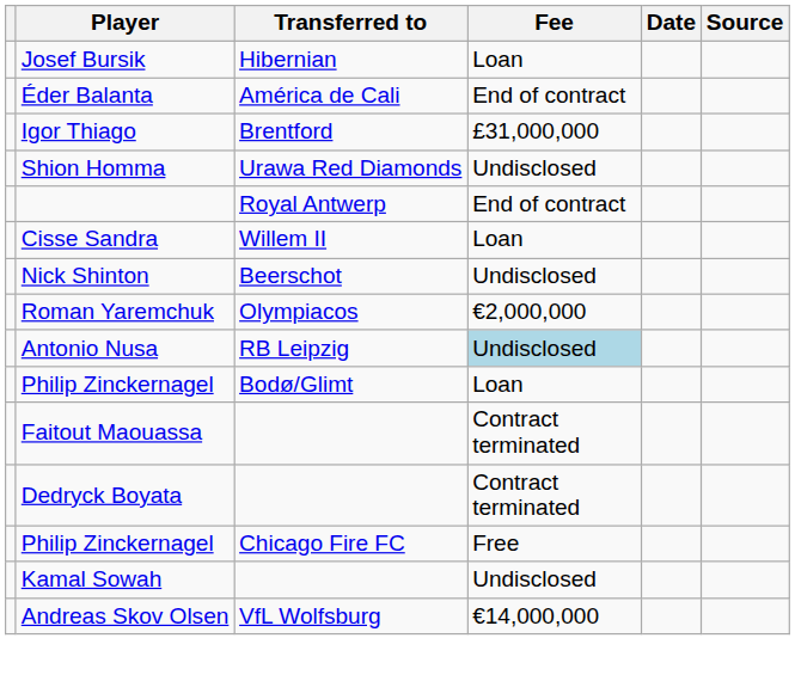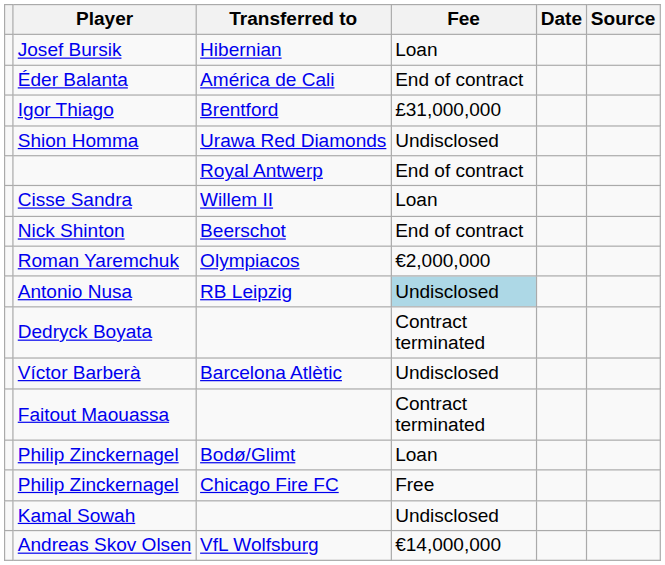 <table class="wikitable plainrowheaders sortable">
 <tr>
 <th></th>
 <th scope="col">Player</th>
 <th>Transferred to</th>
 <th style="width: 115px;">Fee</th>
 <th scope="col">Date</th>
 <th scope="col">Source</th>
 </tr>
 <tr>
 <td align="center"></td>
 <td> <a href='#'>Josef Bursik</a></td>
 <td> <a href='#'>Hibernian</a></td>
 <td>Loan</td>
 <td></td>
 <td></td>
 </tr>
 <tr>
 <td align="center"></td>
 <td> <a href='#'>Éder Balanta</a></td>
 <td> <a href='#'>América de Cali</a></td>
 <td>End of contract</td>
 <td></td>
 <td></td>
 </tr>
 <tr>
 <td align="center"></td>
 <td> <a href='#'>Igor Thiago</a></td>
 <td> <a href='#'>Brentford</a></td>
 <td>£31,000,000</td>
 <td></td>
 <td></td>
 </tr>
 <tr>
 <td align="center"></td>
 <td> <a href='#'>Shion Homma</a></td>
 <td> <a href='#'>Urawa Red Diamonds</a></td>
 <td>Undisclosed</td>
 <td></td>
 <td></td>
 </tr>
 <tr>
 <td align="center"></td>
 <td></td>
 <td> <a href='#'>Royal Antwerp</a></td>
 <td>End of contract</td>
 <td></td>
 <td></td>
 </tr>
 <tr>
 <td align="center"></td>
 <td> <a href='#'>Cisse Sandra</a></td>
 <td> <a href='#'>Willem II</a></td>
 <td>Loan</td>
 <td></td>
 <td></td>
 </tr>
 <tr>
 <td align="center"></td>
 <td> <a href='#'>Nick Shinton</a></td>
 <td> <a href='#'>Beerschot</a></td>
-<td>Undisclosed</td>
+<td>End of contract</td>
 <td></td>
 <td></td>
 </tr>
 <tr>
 <td align="center"></td>
 <td> <a href='#'>Roman Yaremchuk</a></td>
 <td> <a href='#'>Olympiacos</a></td>
 <td>€2,000,000</td>
 <td></td>
 <td></td>
 </tr>
 <tr>
 <td align="center"></td>
 <td> <a href='#'>Antonio Nusa</a></td>
 <td> <a href='#'>RB Leipzig</a></td>
 <td style="background: lightblue;">Undisclosed</td>
 <td></td>
 <td></td>
 </tr>
 <tr>
 <td align="center"></td>
-<td> <a href='#'>Philip Zinckernagel</a></td>
-<td> <a href='#'>Bodø/Glimt</a></td>
-<td>Loan</td>
+<td> <a href='#'>Dedryck Boyata</a></td>
+<td></td>
+<td>Contract terminated</td>
+<td></td>
+<td></td>
+</tr>
+<tr>
+<td align="center"></td>
+<td> <a href='#'>Víctor Barberà</a></td>
+<td> <a href='#'>Barcelona Atlètic</a></td>
+<td>Undisclosed</td>
 <td></td>
 <td></td>
 </tr>
 <tr>
 <td align="center"></td>
 <td> <a href='#'>Faitout Maouassa</a></td>
 <td></td>
 <td>Contract terminated</td>
 <td></td>
 <td></td>
 </tr>
 <tr>
 <td align="center"></td>
-<td> <a href='#'>Dedryck Boyata</a></td>
-<td></td>
-<td>Contract terminated</td>
+<td> <a href='#'>Philip Zinckernagel</a></td>
+<td> <a href='#'>Bodø/Glimt</a></td>
+<td>Loan</td>
 <td></td>
 <td></td>
 </tr>
 <tr>
 <td align="center"></td>
 <td> <a href='#'>Philip Zinckernagel</a></td>
 <td> <a href='#'>Chicago Fire FC</a></td>
 <td>Free</td>
 <td></td>
 <td></td>
 </tr>
 <tr>
 <td align="center"></td>
 <td> <a href='#'>Kamal Sowah</a></td>
 <td></td>
 <td>Undisclosed</td>
 <td></td>
 <td></td>
 </tr>
 <tr>
 <td align="center"></td>
 <td> <a href='#'>Andreas Skov Olsen</a></td>
 <td> <a href='#'>VfL Wolfsburg</a></td>
 <td>€14,000,000</td>
 <td></td>
 <td></td>
 </tr>
 </table>
